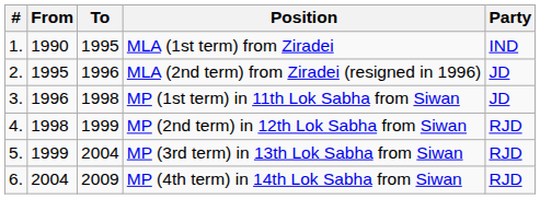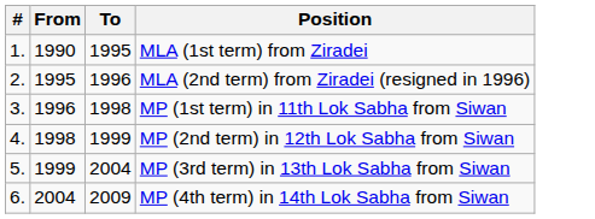 <table class="wikitable sortable">
 <tr>
 <th>#</th>
 <th>From</th>
 <th>To</th>
 <th>Position</th>
-<th>Party</th>
 </tr>
 <tr>
 <td>1.</td>
 <td>1990</td>
 <td>1995</td>
 <td><a href='#'>MLA</a> (1st term) from <a href='#'>Ziradei</a></td>
-<td><a href='#'>IND</a></td>
 </tr>
 <tr>
 <td>2.</td>
 <td>1995</td>
 <td>1996</td>
 <td><a href='#'>MLA</a> (2nd term) from <a href='#'>Ziradei</a> (resigned in 1996)</td>
-<td><a href='#'>JD</a></td>
 </tr>
 <tr>
 <td>3.</td>
 <td>1996</td>
 <td>1998</td>
 <td><a href='#'>MP</a> (1st term) in <a href='#'>11th Lok Sabha</a> from <a href='#'>Siwan</a></td>
-<td><a href='#'>JD</a></td>
 </tr>
 <tr>
 <td>4.</td>
 <td>1998</td>
 <td>1999</td>
 <td><a href='#'>MP</a> (2nd term) in <a href='#'>12th Lok Sabha</a> from <a href='#'>Siwan</a></td>
-<td><a href='#'>RJD</a></td>
 </tr>
 <tr>
 <td>5.</td>
 <td>1999</td>
 <td>2004</td>
 <td><a href='#'>MP</a> (3rd term) in <a href='#'>13th Lok Sabha</a> from <a href='#'>Siwan</a></td>
-<td><a href='#'>RJD</a></td>
 </tr>
 <tr>
 <td>6.</td>
 <td>2004</td>
 <td>2009</td>
 <td><a href='#'>MP</a> (4th term) in <a href='#'>14th Lok Sabha</a> from <a href='#'>Siwan</a></td>
-<td><a href='#'>RJD</a></td>
 </tr>
 </table>
